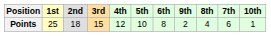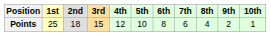 <table class="wikitable" style="font-size: 85%; text-align:center">
 <tr>
 <th>Position</th>
 <td style="background:#ffffbf"> <strong>1st</strong> </td>
 <td style="background:#dfdfdf"> <strong>2nd</strong> </td>
 <td style="background:#ffdf9f"> <strong>3rd</strong> </td>
 <td style="background:#dfffdf"> <strong>4th</strong> </td>
 <td style="background:#dfffdf"> <strong>5th</strong> </td>
 <td style="background:#dfffdf"> <strong>6th</strong> </td>
+<td style="background:#dfffdf"> <strong>7th</strong> </td>
+<td style="background:#dfffdf"> <strong>8th</strong> </td>
 <td style="background:#dfffdf"> <strong>9th</strong> </td>
-<td style="background:#dfffdf"> <strong>8th</strong> </td>
-<td style="background:#dfffdf"> <strong>7th</strong> </td>
 <td style="background:#dfffdf"> <strong>10th</strong> </td>
 </tr>
 <tr>
 <th>Points</th>
 <td style="background:#ffffbf">25</td>
 <td style="background:#dfdfdf">18</td>
 <td style="background:#ffdf9f">15</td>
 <td style="background:#dfffdf">12</td>
 <td style="background:#dfffdf">10</td>
 <td style="background:#dfffdf">8</td>
+<td style="background:#dfffdf">6</td>
+<td style="background:#dfffdf">4</td>
 <td style="background:#dfffdf">2</td>
-<td style="background:#dfffdf">4</td>
-<td style="background:#dfffdf">6</td>
 <td style="background:#dfffdf">1</td>
 </tr>
 </table>
